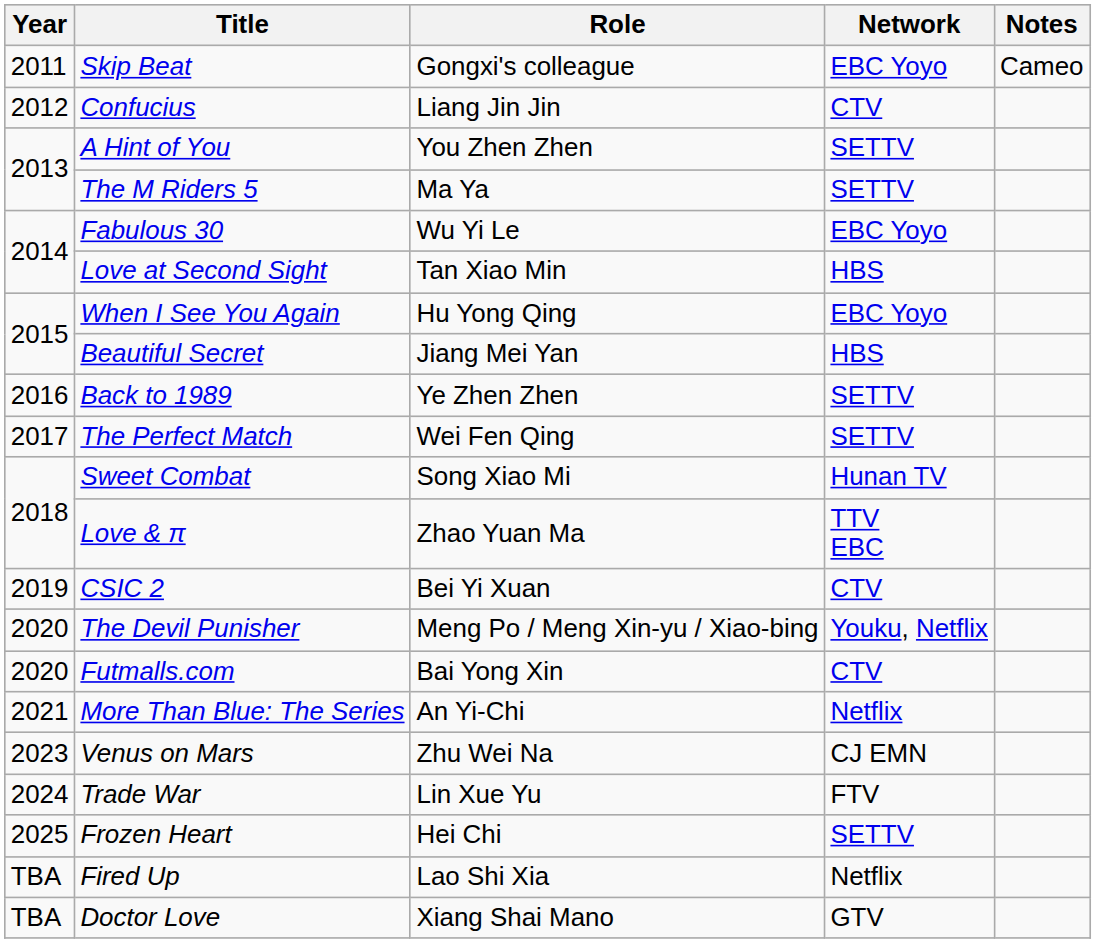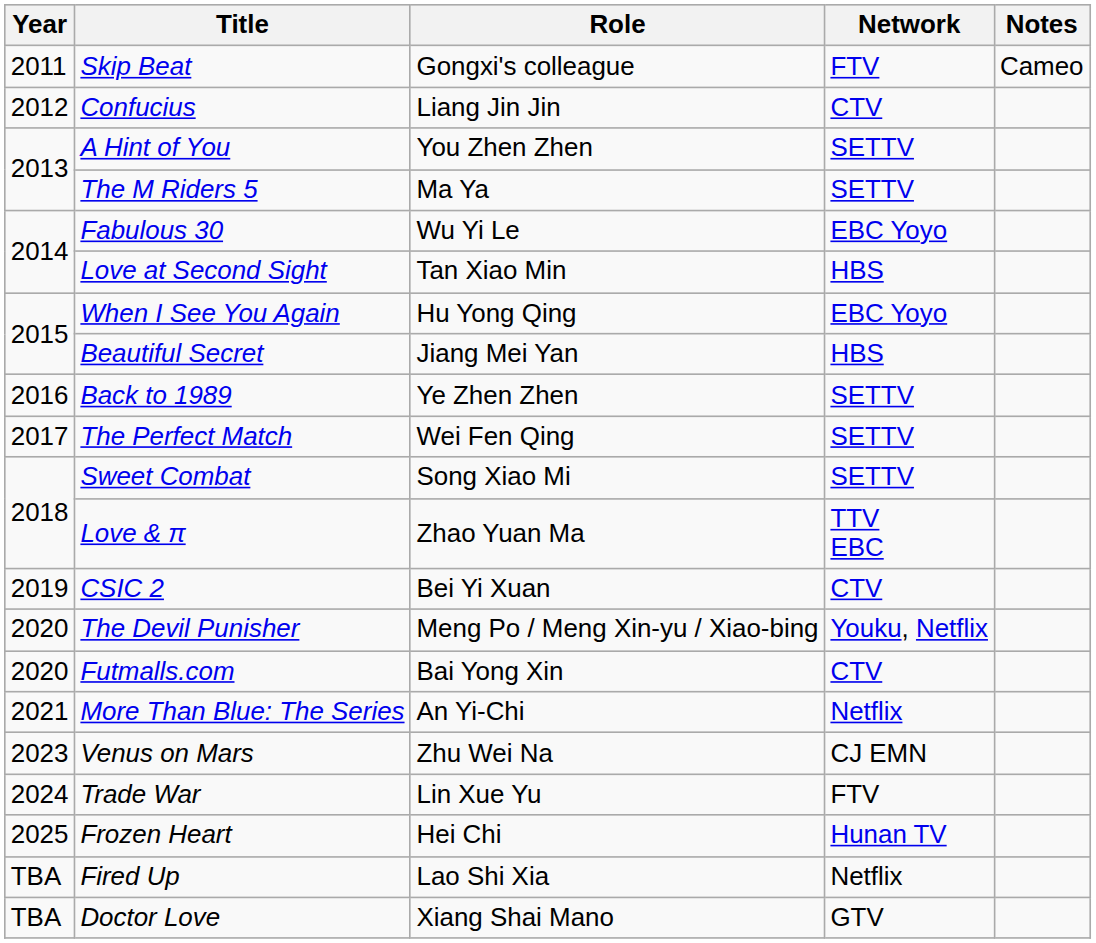 <table class="wikitable sortable">
 <tr>
 <th>Year</th>
 <th>Title</th>
 <th>Role</th>
 <th>Network</th>
 <th class="unsortable">Notes</th>
 </tr>
 <tr>
 <td>2011</td>
 <td><em><a href='#'>Skip Beat</a></em></td>
 <td>Gongxi's colleague</td>
-<td><a href='#'>EBC Yoyo</a></td>
+<td><a href='#'>FTV</a></td>
 <td>Cameo</td>
 </tr>
 <tr>
 <td>2012</td>
 <td><em><a href='#'>Confucius</a></em></td>
 <td>Liang Jin Jin</td>
 <td><a href='#'>CTV</a></td>
 <td></td>
 </tr>
 <tr>
 <td rowspan=2>2013</td>
 <td><em><a href='#'>A Hint of You</a></em></td>
 <td>You Zhen Zhen</td>
 <td><a href='#'>SETTV</a></td>
 <td></td>
 </tr>
 <tr>
 <td><em><a href='#'>The M Riders 5</a></em></td>
 <td>Ma Ya</td>
 <td><a href='#'>SETTV</a></td>
 <td></td>
 </tr>
 <tr>
 <td rowspan=2>2014</td>
 <td><em><a href='#'>Fabulous 30</a></em></td>
 <td>Wu Yi Le</td>
 <td><a href='#'>EBC Yoyo</a></td>
 <td></td>
 </tr>
 <tr>
 <td><em><a href='#'>Love at Second Sight</a></em></td>
 <td>Tan Xiao Min</td>
 <td><a href='#'>HBS</a></td>
 <td></td>
 </tr>
 <tr>
 <td rowspan=2>2015</td>
 <td><em><a href='#'>When I See You Again</a></em></td>
 <td>Hu Yong Qing</td>
 <td><a href='#'>EBC Yoyo</a></td>
 <td></td>
 </tr>
 <tr>
 <td><em><a href='#'>Beautiful Secret</a></em></td>
 <td>Jiang Mei Yan</td>
 <td><a href='#'>HBS</a></td>
 <td></td>
 </tr>
 <tr>
 <td>2016</td>
 <td><em><a href='#'>Back to 1989</a></em></td>
 <td>Ye Zhen Zhen</td>
 <td><a href='#'>SETTV</a></td>
 <td></td>
 </tr>
 <tr>
 <td>2017</td>
 <td><em><a href='#'>The Perfect Match</a></em></td>
 <td>Wei Fen Qing</td>
 <td><a href='#'>SETTV</a></td>
 <td></td>
 </tr>
 <tr>
 <td rowspan=2>2018</td>
 <td><em><a href='#'>Sweet Combat</a></em></td>
 <td>Song Xiao Mi</td>
-<td><a href='#'>Hunan TV</a></td>
+<td><a href='#'>SETTV</a></td>
 <td></td>
 </tr>
 <tr>
 <td><em><a href='#'>Love & π</a></em></td>
 <td>Zhao Yuan Ma</td>
 <td><a href='#'>TTV</a><br><a href='#'>EBC</a></td>
 <td></td>
 </tr>
 <tr>
 <td>2019</td>
 <td><em><a href='#'>CSIC 2</a></em></td>
 <td>Bei Yi Xuan</td>
 <td><a href='#'>CTV</a></td>
 <td></td>
 </tr>
 <tr>
 <td>2020</td>
 <td><em><a href='#'>The Devil Punisher</a></em></td>
 <td>Meng Po / Meng Xin-yu / Xiao-bing</td>
 <td><a href='#'>Youku</a>, <a href='#'>Netflix</a></td>
 <td></td>
 </tr>
 <tr>
 <td>2020</td>
 <td><em><a href='#'>Futmalls.com</a></em></td>
 <td>Bai Yong Xin</td>
 <td><a href='#'>CTV</a></td>
 </tr>
 <tr>
 <td>2021</td>
 <td><em><a href='#'>More Than Blue: The Series</a></em></td>
 <td>An Yi-Chi</td>
 <td><a href='#'>Netflix</a></td>
 <td></td>
 </tr>
 <tr>
 <td>2023</td>
 <td><em>Venus on Mars</em></td>
 <td>Zhu Wei Na</td>
 <td>CJ EMN</td>
 <td></td>
 </tr>
 <tr>
 <td>2024</td>
 <td><em>Trade War</em></td>
 <td>Lin Xue Yu</td>
 <td>FTV</td>
 <td></td>
 </tr>
 <tr>
 <td>2025</td>
 <td><em>Frozen Heart</em></td>
 <td>Hei Chi</td>
-<td><a href='#'>SETTV</a></td>
+<td><a href='#'>Hunan TV</a></td>
 <td></td>
 </tr>
 <tr>
 <td>TBA</td>
 <td><em>Fired Up</em></td>
 <td>Lao Shi Xia</td>
 <td>Netflix</td>
 <td></td>
 </tr>
 <tr>
 <td>TBA</td>
 <td><em>Doctor Love</em></td>
 <td>Xiang Shai Mano</td>
 <td>GTV</td>
 <td></td>
 </tr>
 </table>
